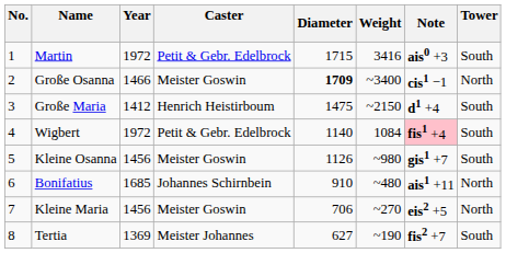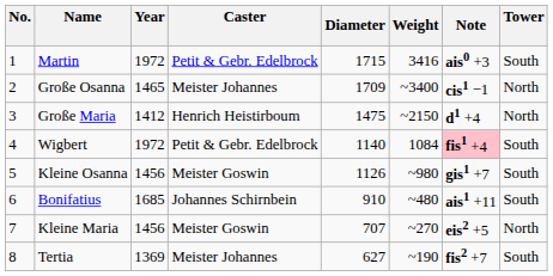 <table class="wikitable">
 <tr>
 <th>No.<br> </th>
 <th>Name<br> </th>
 <th>Year<br> </th>
 <th>Caster<br> </th>
 <th>Diameter<br></th>
 <th>Weight<br></th>
 <th>Note<br></th>
 <th>Tower<br> </th>
 </tr>
 <tr>
 <td>1</td>
 <td><a href='#'>Martin</a></td>
 <td>1972</td>
 <td><a href='#'>Petit & Gebr. Edelbrock</a></td>
 <td align="right">1715</td>
 <td align="right">3416</td>
 <td><strong>ais<sup>0</sup></strong> +3</td>
 <td>South</td>
 </tr>
 <tr>
 <td>2</td>
 <td>Große Osanna</td>
-<td>1466</td>
-<td>Meister Goswin</td>
-<td align="right"><strong>1709</strong></td>
+<td>1465</td>
+<td>Meister Johannes</td>
+<td align="right">1709</td>
 <td align="right">~3400</td>
 <td><strong>cis<sup>1</sup></strong> −1</td>
 <td>North</td>
 </tr>
 <tr>
 <td>3</td>
 <td>Große <a href='#'>Maria</a></td>
 <td>1412</td>
 <td>Henrich Heistirboum</td>
 <td align="right">1475</td>
 <td align="right">~2150</td>
 <td><strong>d<sup>1</sup></strong> +4</td>
-<td>South</td>
+<td>North</td>
 </tr>
 <tr>
 <td>4</td>
 <td>Wigbert</td>
 <td>1972</td>
 <td>Petit & Gebr. Edelbrock</td>
 <td align="right">1140</td>
 <td align="right">1084</td>
 <td style="background: pink;"><strong>fis<sup>1</sup></strong> +4</td>
 <td>South</td>
 </tr>
 <tr>
 <td>5</td>
 <td>Kleine Osanna</td>
 <td>1456</td>
 <td>Meister Goswin</td>
 <td align="right">1126</td>
 <td align="right">~980</td>
 <td><strong>gis<sup>1</sup></strong> +7</td>
 <td>South</td>
 </tr>
 <tr>
 <td>6</td>
 <td><a href='#'>Bonifatius</a></td>
 <td>1685</td>
 <td>Johannes Schirnbein</td>
 <td align="right">910</td>
 <td align="right">~480</td>
 <td><strong>ais<sup>1</sup></strong> +11</td>
-<td>North</td>
+<td>South</td>
 </tr>
 <tr>
 <td>7</td>
 <td>Kleine Maria</td>
 <td>1456</td>
 <td>Meister Goswin</td>
-<td align="right">706</td>
+<td align="right">707</td>
 <td align="right">~270</td>
 <td><strong>eis<sup>2</sup></strong> +5</td>
 <td>North</td>
 </tr>
 <tr>
 <td>8</td>
 <td>Tertia</td>
 <td>1369</td>
 <td>Meister Johannes</td>
 <td align="right">627</td>
 <td align="right">~190</td>
 <td><strong>fis<sup>2</sup></strong> +7</td>
 <td>South</td>
 </tr>
 </table>
